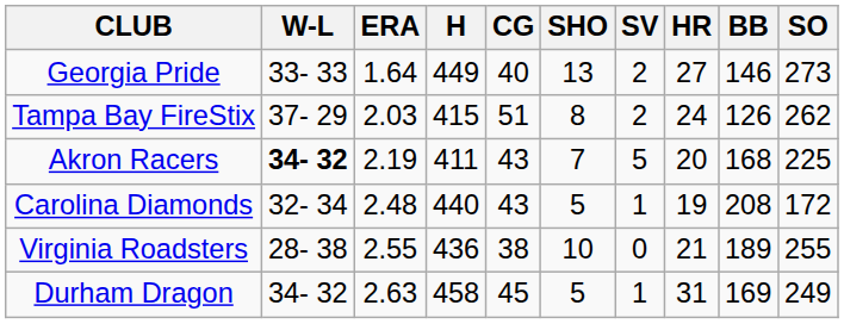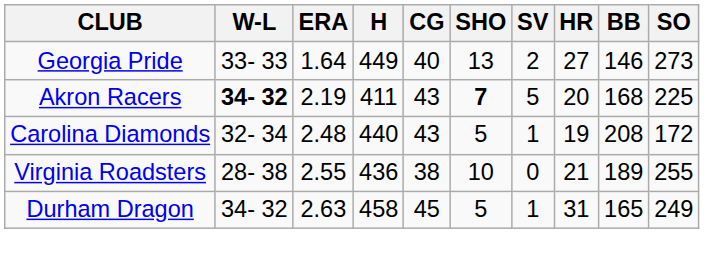 <table class="wikitable" style="text-align:center;">
 <tr>
 <th>CLUB</th>
 <th>W-L</th>
 <th>ERA</th>
 <th>H</th>
 <th>CG</th>
 <th>SHO</th>
 <th>SV</th>
 <th>HR</th>
 <th>BB</th>
 <th>SO</th>
 </tr>
 <tr>
 <td><a href='#'>Georgia Pride</a></td>
 <td>33- 33</td>
 <td>1.64</td>
 <td>449</td>
 <td>40</td>
 <td>13</td>
 <td>2</td>
 <td>27</td>
 <td>146</td>
 <td>273</td>
 </tr>
 <tr>
-<td><a href='#'>Tampa Bay FireStix</a></td>
-<td>37- 29</td>
-<td>2.03</td>
-<td>415</td>
-<td>51</td>
-<td>8</td>
-<td>2</td>
-<td>24</td>
-<td>126</td>
-<td>262</td>
-</tr>
-<tr>
 <td><a href='#'>Akron Racers</a></td>
 <td><strong>34- 32</strong></td>
 <td>2.19</td>
 <td>411</td>
 <td>43</td>
-<td>7</td>
+<td><strong>7</strong></td>
 <td>5</td>
 <td>20</td>
 <td>168</td>
 <td>225</td>
 </tr>
 <tr>
 <td><a href='#'>Carolina Diamonds</a></td>
 <td>32- 34</td>
 <td>2.48</td>
 <td>440</td>
 <td>43</td>
 <td>5</td>
 <td>1</td>
 <td>19</td>
 <td>208</td>
 <td>172</td>
 </tr>
 <tr>
 <td><a href='#'>Virginia Roadsters</a></td>
 <td>28- 38</td>
 <td>2.55</td>
 <td>436</td>
 <td>38</td>
 <td>10</td>
 <td>0</td>
 <td>21</td>
 <td>189</td>
 <td>255</td>
 </tr>
 <tr>
 <td><a href='#'>Durham Dragon</a></td>
 <td>34- 32</td>
 <td>2.63</td>
 <td>458</td>
 <td>45</td>
 <td>5</td>
 <td>1</td>
 <td>31</td>
-<td>169</td>
+<td>165</td>
 <td>249</td>
 </tr>
 </table>
